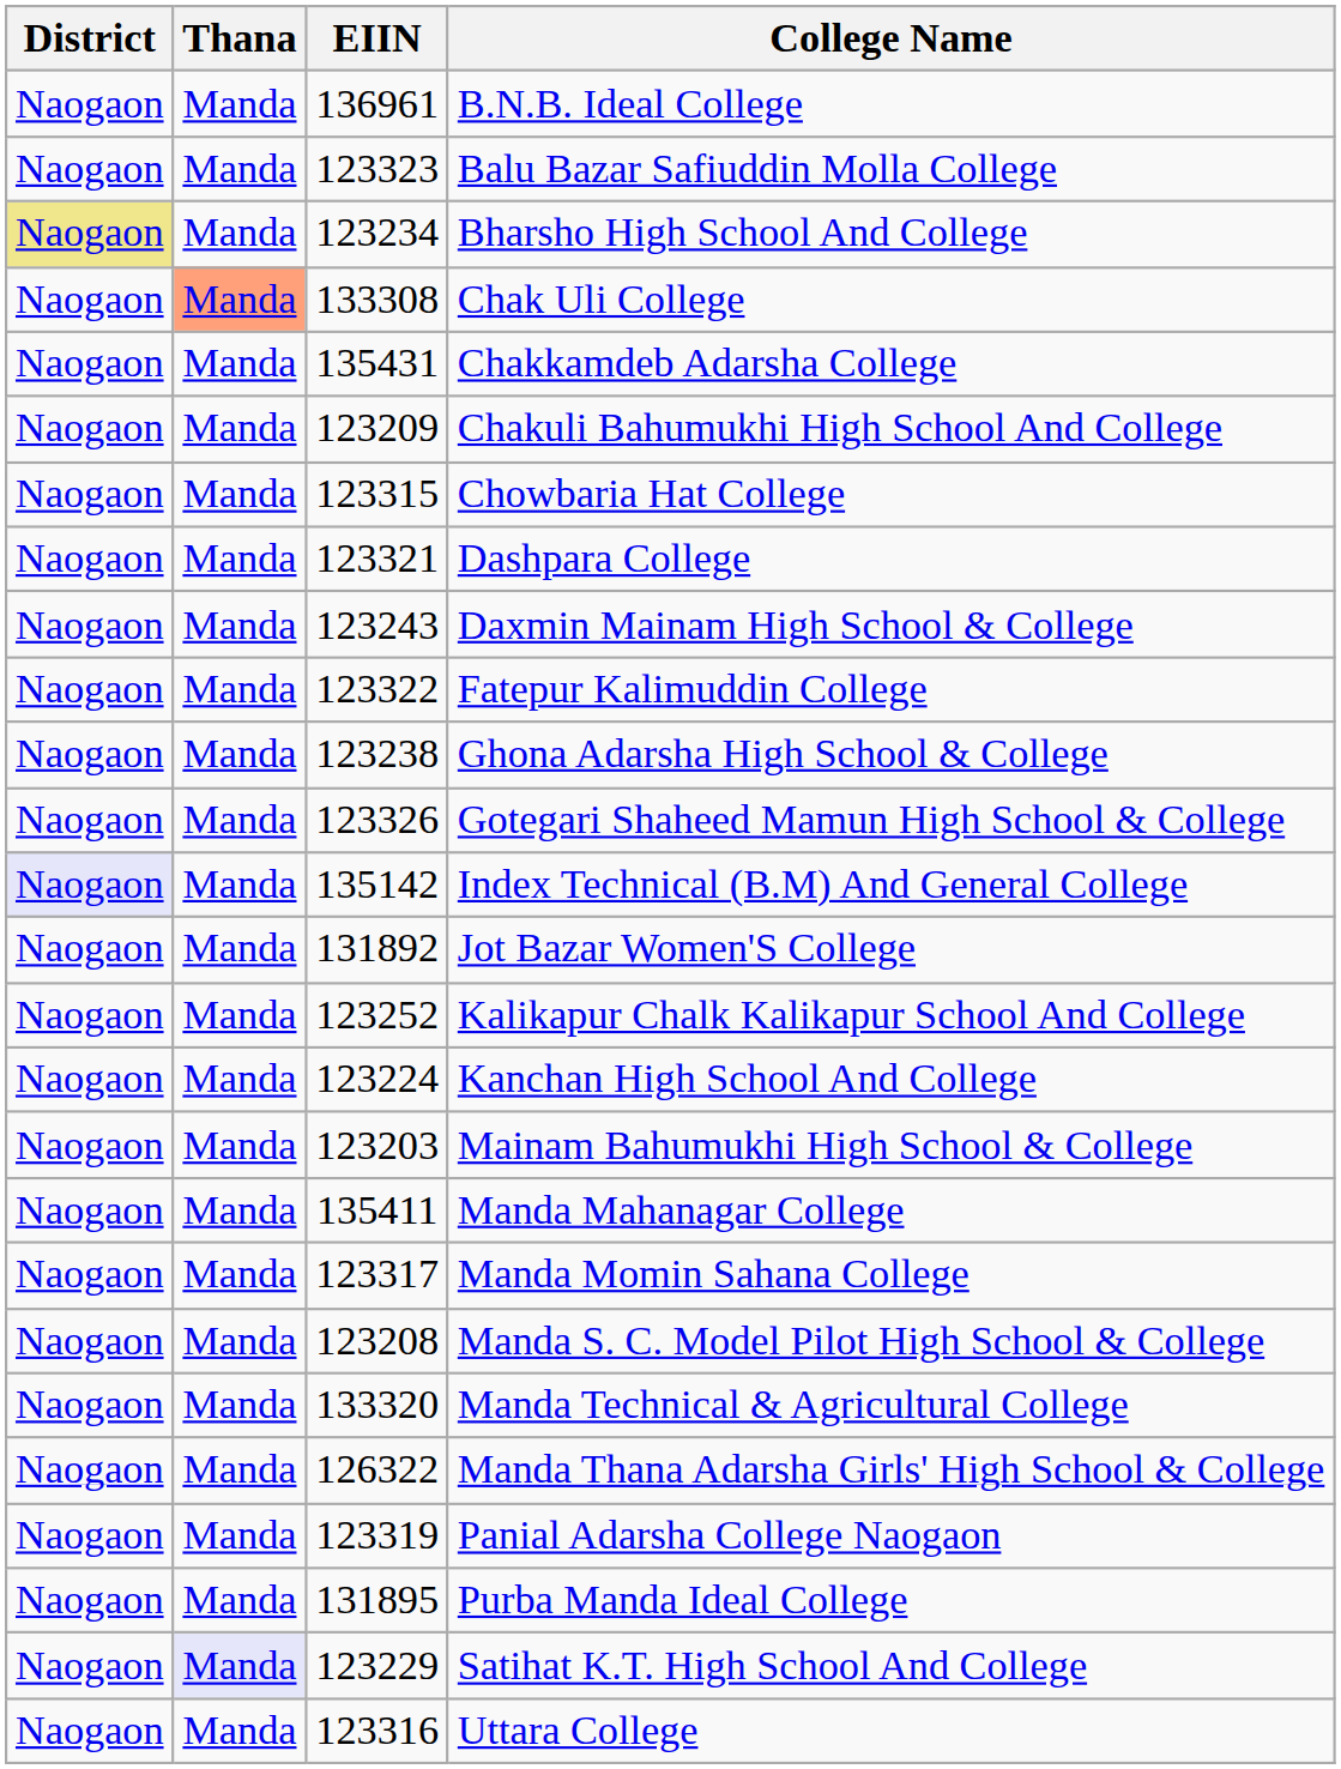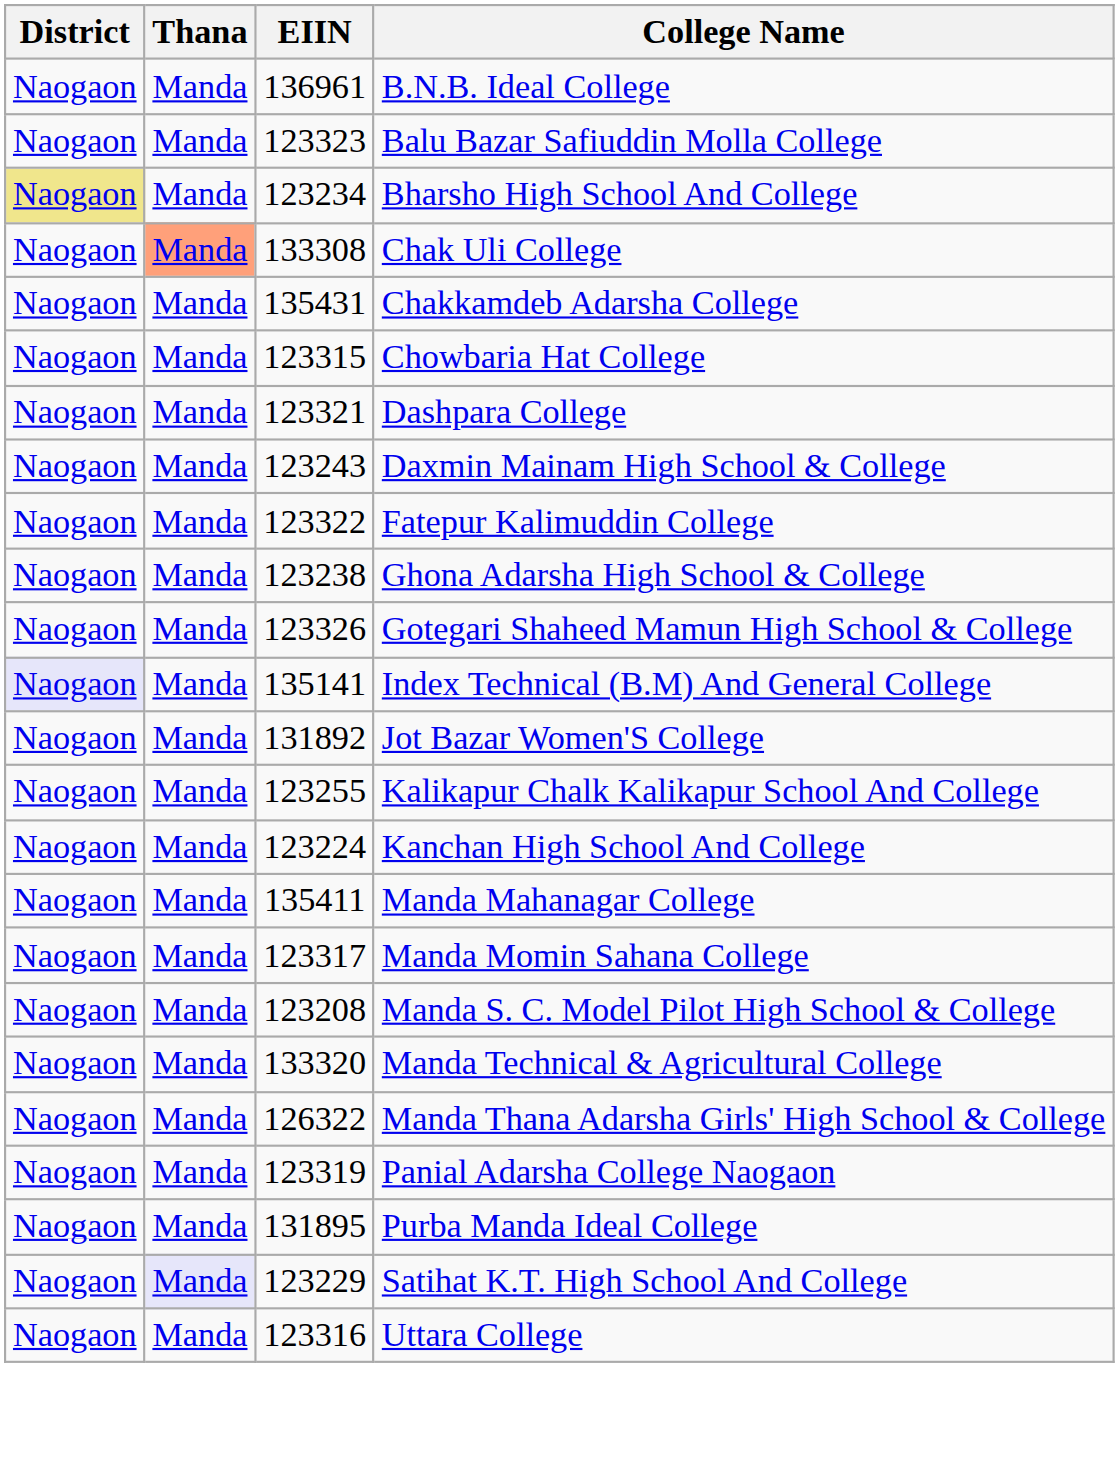 <table class="wikitable">
 <tr>
 <th style="text-align: center;">District</th>
 <th style="text-align: center;">Thana</th>
 <th style="text-align: center;">EIIN</th>
 <th style="text-align: center;">College Name</th>
 </tr>
 <tr>
 <td style="text-align: center;"><a href='#'>Naogaon</a></td>
 <td style="text-align: center;"><a href='#'>Manda</a></td>
 <td style="text-align: center;">136961</td>
 <td><a href='#'>B.N.B. Ideal College</a></td>
 </tr>
 <tr>
 <td style="text-align: center;"><a href='#'>Naogaon</a></td>
 <td style="text-align: center;"><a href='#'>Manda</a></td>
 <td style="text-align: center;">123323</td>
 <td><a href='#'>Balu Bazar Safiuddin Molla College</a></td>
 </tr>
 <tr>
 <td style="background: khaki; text-align: center;"><a href='#'>Naogaon</a></td>
 <td style="text-align: center;"><a href='#'>Manda</a></td>
 <td style="text-align: center;">123234</td>
 <td><a href='#'>Bharsho High School And College</a></td>
 </tr>
 <tr>
 <td style="text-align: center;"><a href='#'>Naogaon</a></td>
 <td style="background: lightsalmon; text-align: center;"><a href='#'>Manda</a></td>
 <td style="text-align: center;">133308</td>
 <td><a href='#'>Chak Uli College</a></td>
 </tr>
 <tr>
 <td style="text-align: center;"><a href='#'>Naogaon</a></td>
 <td style="text-align: center;"><a href='#'>Manda</a></td>
 <td style="text-align: center;">135431</td>
 <td><a href='#'>Chakkamdeb Adarsha College</a></td>
 </tr>
 <tr>
 <td style="text-align: center;"><a href='#'>Naogaon</a></td>
 <td style="text-align: center;"><a href='#'>Manda</a></td>
-<td style="text-align: center;">123209</td>
-<td><a href='#'>Chakuli Bahumukhi High School And College</a></td>
-</tr>
-<tr>
-<td style="text-align: center;"><a href='#'>Naogaon</a></td>
-<td style="text-align: center;"><a href='#'>Manda</a></td>
 <td style="text-align: center;">123315</td>
 <td><a href='#'>Chowbaria Hat College</a></td>
 </tr>
 <tr>
 <td style="text-align: center;"><a href='#'>Naogaon</a></td>
 <td style="text-align: center;"><a href='#'>Manda</a></td>
 <td style="text-align: center;">123321</td>
 <td><a href='#'>Dashpara College</a></td>
 </tr>
 <tr>
 <td style="text-align: center;"><a href='#'>Naogaon</a></td>
 <td style="text-align: center;"><a href='#'>Manda</a></td>
 <td style="text-align: center;">123243</td>
 <td><a href='#'>Daxmin Mainam High School & College</a></td>
 </tr>
 <tr>
 <td style="text-align: center;"><a href='#'>Naogaon</a></td>
 <td style="text-align: center;"><a href='#'>Manda</a></td>
 <td style="text-align: center;">123322</td>
 <td><a href='#'>Fatepur Kalimuddin College</a></td>
 </tr>
 <tr>
 <td style="text-align: center;"><a href='#'>Naogaon</a></td>
 <td style="text-align: center;"><a href='#'>Manda</a></td>
 <td style="text-align: center;">123238</td>
 <td><a href='#'>Ghona Adarsha High School & College</a></td>
 </tr>
 <tr>
 <td style="text-align: center;"><a href='#'>Naogaon</a></td>
 <td style="text-align: center;"><a href='#'>Manda</a></td>
 <td style="text-align: center;">123326</td>
 <td><a href='#'>Gotegari Shaheed Mamun High School & College</a></td>
 </tr>
 <tr>
 <td style="background: lavender; text-align: center;"><a href='#'>Naogaon</a></td>
 <td style="text-align: center;"><a href='#'>Manda</a></td>
-<td style="text-align: center;">135142</td>
+<td style="text-align: center;">135141</td>
 <td><a href='#'>Index Technical (B.M) And General College</a></td>
 </tr>
 <tr>
 <td style="text-align: center;"><a href='#'>Naogaon</a></td>
 <td style="text-align: center;"><a href='#'>Manda</a></td>
 <td style="text-align: center;">131892</td>
 <td><a href='#'>Jot Bazar Women'S College</a></td>
 </tr>
 <tr>
 <td style="text-align: center;"><a href='#'>Naogaon</a></td>
 <td style="text-align: center;"><a href='#'>Manda</a></td>
-<td style="text-align: center;">123252</td>
+<td style="text-align: center;">123255</td>
 <td><a href='#'>Kalikapur Chalk Kalikapur School And College</a></td>
 </tr>
 <tr>
 <td style="text-align: center;"><a href='#'>Naogaon</a></td>
 <td style="text-align: center;"><a href='#'>Manda</a></td>
 <td style="text-align: center;">123224</td>
 <td><a href='#'>Kanchan High School And College</a></td>
-</tr>
-<tr>
-<td style="text-align: center;"><a href='#'>Naogaon</a></td>
-<td style="text-align: center;"><a href='#'>Manda</a></td>
-<td style="text-align: center;">123203</td>
-<td><a href='#'>Mainam Bahumukhi High School & College</a></td>
 </tr>
 <tr>
 <td style="text-align: center;"><a href='#'>Naogaon</a></td>
 <td style="text-align: center;"><a href='#'>Manda</a></td>
 <td style="text-align: center;">135411</td>
 <td><a href='#'>Manda Mahanagar College</a></td>
 </tr>
 <tr>
 <td style="text-align: center;"><a href='#'>Naogaon</a></td>
 <td style="text-align: center;"><a href='#'>Manda</a></td>
 <td style="text-align: center;">123317</td>
 <td><a href='#'>Manda Momin Sahana College</a></td>
 </tr>
 <tr>
 <td style="text-align: center;"><a href='#'>Naogaon</a></td>
 <td style="text-align: center;"><a href='#'>Manda</a></td>
 <td style="text-align: center;">123208</td>
 <td><a href='#'>Manda S. C. Model Pilot High School & College</a></td>
 </tr>
 <tr>
 <td style="text-align: center;"><a href='#'>Naogaon</a></td>
 <td style="text-align: center;"><a href='#'>Manda</a></td>
 <td style="text-align: center;">133320</td>
 <td><a href='#'>Manda Technical & Agricultural College</a></td>
 </tr>
 <tr>
 <td style="text-align: center;"><a href='#'>Naogaon</a></td>
 <td style="text-align: center;"><a href='#'>Manda</a></td>
 <td style="text-align: center;">126322</td>
 <td><a href='#'>Manda Thana Adarsha Girls' High School & College</a></td>
 </tr>
 <tr>
 <td style="text-align: center;"><a href='#'>Naogaon</a></td>
 <td style="text-align: center;"><a href='#'>Manda</a></td>
 <td style="text-align: center;">123319</td>
 <td><a href='#'>Panial Adarsha College Naogaon</a></td>
 </tr>
 <tr>
 <td style="text-align: center;"><a href='#'>Naogaon</a></td>
 <td style="text-align: center;"><a href='#'>Manda</a></td>
 <td style="text-align: center;">131895</td>
 <td><a href='#'>Purba Manda Ideal College</a></td>
 </tr>
 <tr>
 <td style="text-align: center;"><a href='#'>Naogaon</a></td>
 <td style="background: lavender; text-align: center;"><a href='#'>Manda</a></td>
 <td style="text-align: center;">123229</td>
 <td><a href='#'>Satihat K.T. High School And College</a></td>
 </tr>
 <tr>
 <td style="text-align: center;"><a href='#'>Naogaon</a></td>
 <td style="text-align: center;"><a href='#'>Manda</a></td>
 <td style="text-align: center;">123316</td>
 <td><a href='#'>Uttara College</a></td>
 </tr>
 </table>
